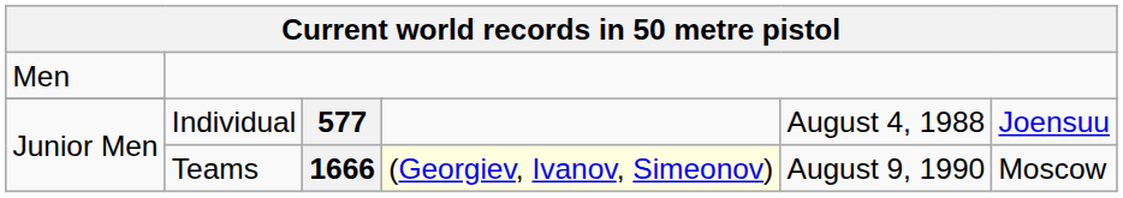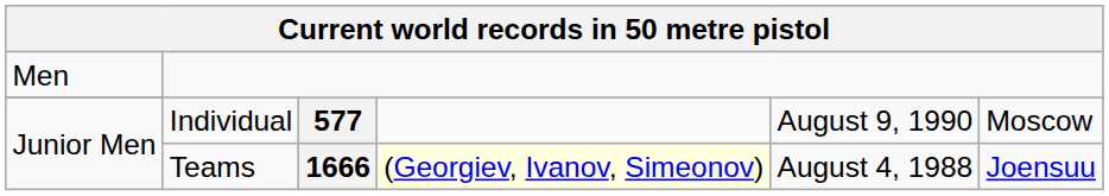 <table class="wikitable" style="font-size: 95%">
 <tr>
 <th colspan=9>Current world records in 50 metre pistol</th>
 </tr>
 <tr>
 <td rowspan=2>Men<br></td>
 </tr>
 <tr>
 </tr>
 <tr>
 </tr>
 <tr>
 <td rowspan=2>Junior Men</td>
 <td>Individual</td>
 <th>577</th>
 <td></td>
-<td>August 4, 1988</td>
-<td><a href='#'>Joensuu</a> </td>
+<td>August 9, 1990</td>
+<td>Moscow </td>
 </tr>
 <tr>
 <td>Teams</td>
 <th>1666</th>
 <td style="background: lightyellow;"> (<a href='#'>Georgiev</a>, <a href='#'>Ivanov</a>, <a href='#'>Simeonov</a>)</td>
-<td>August 9, 1990</td>
-<td>Moscow </td>
+<td>August 4, 1988</td>
+<td><a href='#'>Joensuu</a> </td>
 </tr>
 </table>
